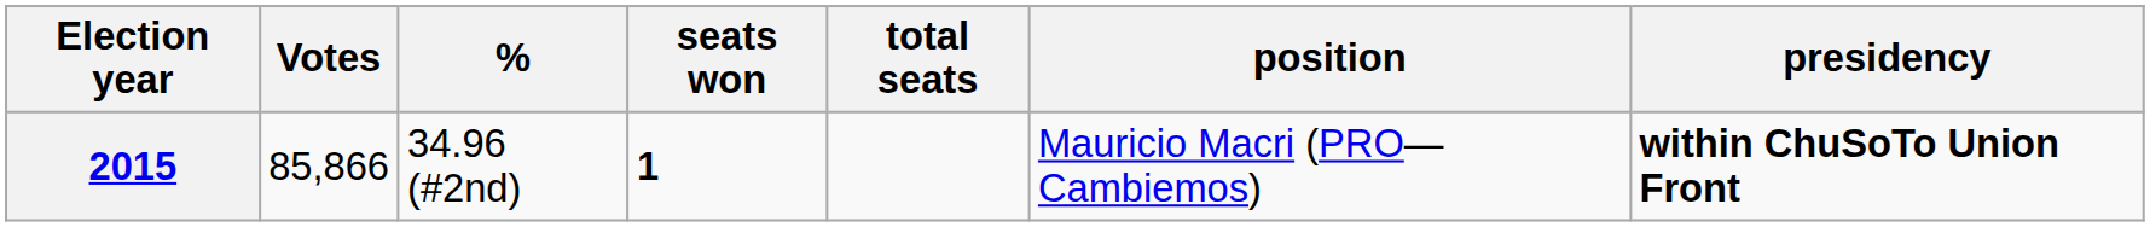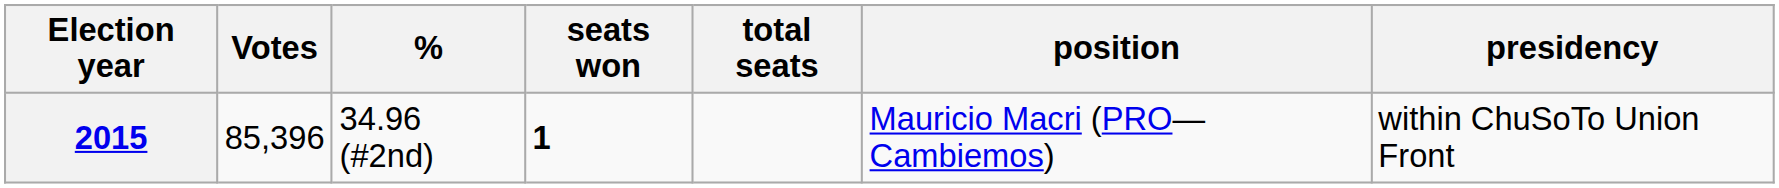 <table class="wikitable">
 <tr>
 <th>Election year</th>
 <th>Votes</th>
 <th>%</th>
 <th>seats won</th>
 <th>total seats</th>
 <th>position</th>
 <th>presidency</th>
 </tr>
 <tr>
 <th><a href='#'>2015</a></th>
-<td>85,866</td>
+<td>85,396</td>
 <td>34.96 (#2nd)</td>
 <td><strong>1</strong></td>
 <td></td>
 <td><a href='#'>Mauricio Macri</a> (<a href='#'>PRO</a>—<a href='#'>Cambiemos</a>)</td>
-<td><strong>within ChuSoTo Union Front</strong></td>
+<td>within ChuSoTo Union Front</td>
 </tr>
 </table>
